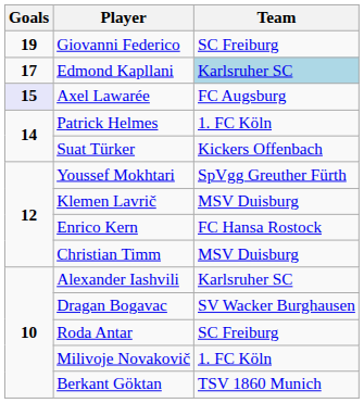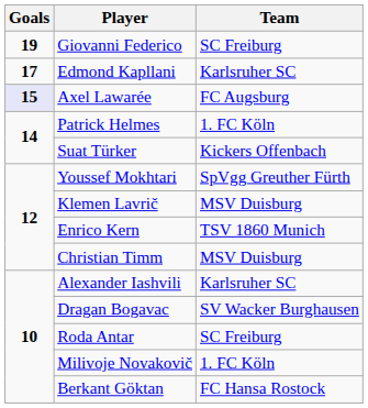 <table class="wikitable">
 <tr>
 <th>Goals</th>
 <th>Player</th>
 <th>Team</th>
 </tr>
 <tr>
 <td rowspan="1" align=center><strong>19</strong></td>
 <td> <a href='#'>Giovanni Federico</a></td>
 <td><a href='#'>SC Freiburg</a></td>
 </tr>
 <tr>
 <td rowspan="1" align=center><strong>17</strong></td>
 <td> <a href='#'>Edmond Kapllani</a></td>
-<td style="background: lightblue;"><a href='#'>Karlsruher SC</a></td>
+<td><a href='#'>Karlsruher SC</a></td>
 </tr>
 <tr>
 <td rowspan="1" align=center style="background: lavender;"><strong>15</strong></td>
 <td> <a href='#'>Axel Lawarée</a></td>
 <td><a href='#'>FC Augsburg</a></td>
 </tr>
 <tr>
 <td rowspan="2" align=center><strong>14</strong></td>
 <td> <a href='#'>Patrick Helmes</a></td>
 <td><a href='#'>1. FC Köln</a></td>
 </tr>
 <tr>
 <td> <a href='#'>Suat Türker</a></td>
 <td><a href='#'>Kickers Offenbach</a></td>
 </tr>
 <tr>
 <td rowspan="4" align=center><strong>12</strong></td>
 <td> <a href='#'>Youssef Mokhtari</a></td>
 <td><a href='#'>SpVgg Greuther Fürth</a></td>
 </tr>
 <tr>
 <td> <a href='#'>Klemen Lavrič</a></td>
 <td><a href='#'>MSV Duisburg</a></td>
 </tr>
 <tr>
 <td> <a href='#'>Enrico Kern</a></td>
-<td><a href='#'>FC Hansa Rostock</a></td>
+<td><a href='#'>TSV 1860 Munich</a></td>
 </tr>
 <tr>
 <td> <a href='#'>Christian Timm</a></td>
 <td><a href='#'>MSV Duisburg</a></td>
 </tr>
 <tr>
 <td rowspan="5" align=center><strong>10</strong></td>
 <td> <a href='#'>Alexander Iashvili</a></td>
 <td><a href='#'>Karlsruher SC</a></td>
 </tr>
 <tr>
 <td> <a href='#'>Dragan Bogavac</a></td>
 <td><a href='#'>SV Wacker Burghausen</a></td>
 </tr>
 <tr>
 <td> <a href='#'>Roda Antar</a></td>
 <td><a href='#'>SC Freiburg</a></td>
 </tr>
 <tr>
 <td> <a href='#'>Milivoje Novakovič</a></td>
 <td><a href='#'>1. FC Köln</a></td>
 </tr>
 <tr>
 <td> <a href='#'>Berkant Göktan</a></td>
-<td><a href='#'>TSV 1860 Munich</a></td>
+<td><a href='#'>FC Hansa Rostock</a></td>
 </tr>
 </table>
